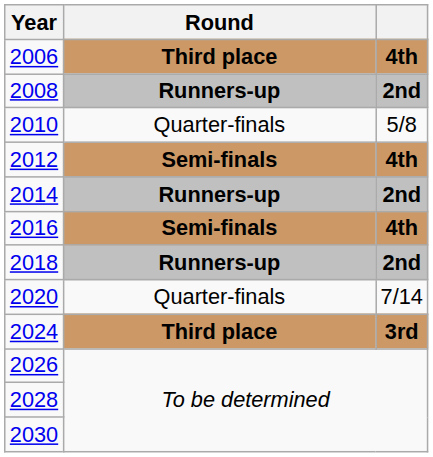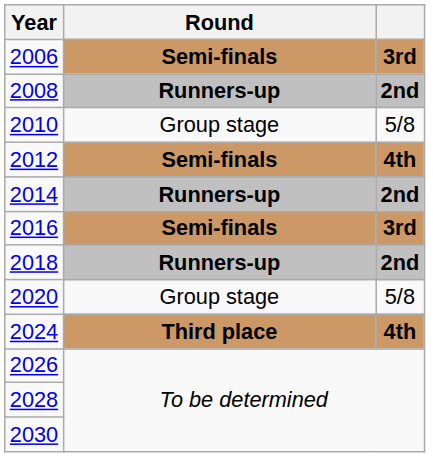 <table class="wikitable" style="text-align: center; font-size:90%">
 <tr>
 <th>Year</th>
 <th style="width:200px">Round</th>
 <th></th>
 </tr>
 <tr>
 <td><a href='#'>2006</a></td>
-<td bgcolor="cc9966"><strong>Third place</strong></td>
-<td bgcolor="cc9966"><strong>4th</strong></td>
+<td bgcolor="cc9966"><strong>Semi-finals</strong></td>
+<td bgcolor="cc9966"><strong>3rd</strong></td>
 </tr>
 <tr>
 <td><a href='#'>2008</a></td>
 <td bgcolor=Silver><strong>Runners-up</strong></td>
 <td bgcolor=Silver><strong>2nd</strong></td>
 </tr>
 <tr>
 <td><a href='#'>2010</a></td>
-<td>Quarter-finals</td>
+<td>Group stage</td>
 <td>5/8</td>
 </tr>
 <tr>
 <td><a href='#'>2012</a></td>
 <td bgcolor="cc9966"><strong>Semi-finals</strong></td>
 <td bgcolor="cc9966"><strong>4th</strong></td>
 </tr>
 <tr>
 <td><a href='#'>2014</a></td>
 <td bgcolor=Silver><strong>Runners-up</strong></td>
 <td bgcolor=Silver><strong>2nd</strong></td>
 </tr>
 <tr>
 <td><a href='#'>2016</a></td>
 <td bgcolor="cc9966"><strong>Semi-finals</strong></td>
-<td bgcolor="cc9966"><strong>4th</strong></td>
+<td bgcolor="cc9966"><strong>3rd</strong></td>
 </tr>
 <tr>
 <td><a href='#'>2018</a></td>
 <td bgcolor=Silver><strong>Runners-up</strong></td>
 <td bgcolor=Silver><strong>2nd</strong></td>
 </tr>
 <tr>
 <td><a href='#'>2020</a></td>
-<td>Quarter-finals</td>
-<td>7/14</td>
+<td>Group stage</td>
+<td>5/8</td>
 </tr>
 <tr>
 <td><a href='#'>2024</a></td>
 <td bgcolor="cc9966"><strong>Third place</strong></td>
-<td bgcolor="cc9966"><strong>3rd</strong></td>
+<td bgcolor="cc9966"><strong>4th</strong></td>
 </tr>
 <tr>
 <td><a href='#'>2026</a></td>
 <td colspan="2" rowspan="3"><em>To be determined</em></td>
 </tr>
 <tr>
 <td><a href='#'>2028</a></td>
 </tr>
 <tr>
 <td><a href='#'>2030</a></td>
 </tr>
 </table>
